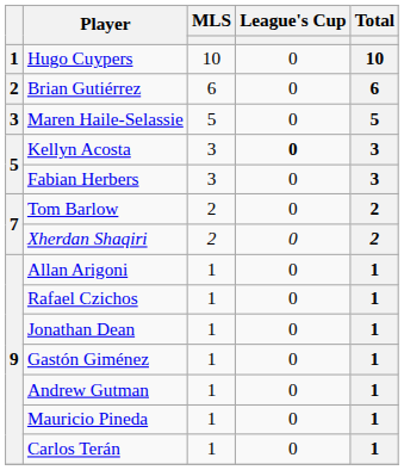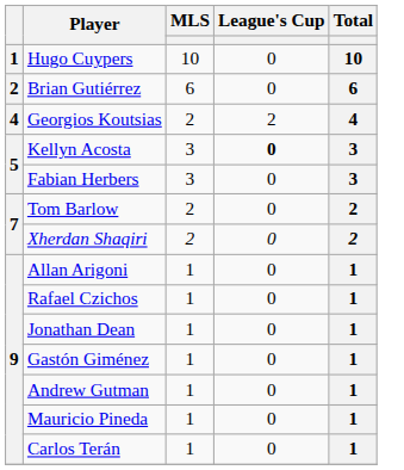 <table class="wikitable sortable" style="text-align:center; font-size:90%">
 <tr>
 <th rowspan="2"></th>
 <th rowspan="2">Player</th>
 <th colspan="1">MLS</th>
 <th colspan="1">League's Cup</th>
 <th colspan="1">Total</th>
 </tr>
 <tr>
 <th></th>
 <th></th>
 <th></th>
 </tr>
 <tr>
 <th>1</th>
 <td style="text-align:left;" data-sort-value="Cuypers, Hugo"> <a href='#'>Hugo Cuypers</a><br></td>
 <td>10<br></td>
 <td>0<br></td>
 <th>10</th>
 </tr>
 <tr>
 <th>2</th>
 <td style="text-align:left;" data-sort-value="Gutiérrez, Brian"> <a href='#'>Brian Gutiérrez</a><br></td>
 <td>6<br></td>
 <td>0<br></td>
 <th>6</th>
 </tr>
 <tr>
-<th>3</th>
-<td style="text-align:left;" data-sort-value="Haile-Selassie, Maren"> <a href='#'>Maren Haile-Selassie</a><br></td>
-<td>5<br></td>
-<td>0<br></td>
-<th>5</th>
+<th>4</th>
+<td style="text-align:left;" data-sort-value="Koutsias, Georgios"> <a href='#'>Georgios Koutsias</a><br></td>
+<td>2<br></td>
+<td>2<br></td>
+<th>4</th>
 </tr>
 <tr>
 <th rowspan="2">5</th>
 <td style="text-align:left;" data-sort-value="Acosta, Kellyn"> <a href='#'>Kellyn Acosta</a><br></td>
 <td>3<br></td>
 <td><strong>0<br></strong></td>
 <th>3</th>
 </tr>
 <tr>
 <td style="text-align:left;" data-sort-value="Herbers, Fabian"> <a href='#'>Fabian Herbers</a><br></td>
 <td>3<br></td>
 <td>0<br></td>
 <th>3</th>
 </tr>
 <tr>
 <th rowspan="2">7</th>
 <td style="text-align:left;" data-sort-value="Barlow, Tom"> <a href='#'>Tom Barlow</a><br></td>
 <td>2<br></td>
 <td>0<br></td>
 <th>2</th>
 </tr>
 <tr>
 <td style="text-align:left;" data-sort-value="Shaqiri, Xherdan"> <em><a href='#'>Xherdan Shaqiri</a></em><br></td>
 <td><em>2</em><br></td>
 <td><em>0</em><br></td>
 <th><em>2</em></th>
 </tr>
 <tr>
 <th rowspan="7">9</th>
 <td style="text-align:left;" data-sort-value="Arigoni, Allan"> <a href='#'>Allan Arigoni</a><br></td>
 <td>1<br></td>
 <td>0<br></td>
 <th>1</th>
 </tr>
 <tr>
 <td style="text-align:left;" data-sort-value="Czichos, Rafael"> <a href='#'>Rafael Czichos</a><br></td>
 <td>1<br></td>
 <td>0<br></td>
 <th>1</th>
 </tr>
 <tr>
 <td style="text-align:left;" data-sort-value="Dean, Jonathan"> <a href='#'>Jonathan Dean</a><br></td>
 <td>1<br></td>
 <td>0<br></td>
 <th>1</th>
 </tr>
 <tr>
 <td style="text-align:left;" data-sort-value="Giménez, Gastón"> <a href='#'>Gastón Giménez</a><br></td>
 <td>1<br></td>
 <td>0<br></td>
 <th>1</th>
 </tr>
 <tr>
 <td style="text-align:left;" data-sort-value="Gutman, Andrew"> <a href='#'>Andrew Gutman</a><br></td>
 <td>1<br></td>
 <td>0<br></td>
 <th>1</th>
 </tr>
 <tr>
 <td style="text-align:left;" data-sort-value="Pineda, Mauricio"> <a href='#'>Mauricio Pineda</a><br></td>
 <td>1<br></td>
 <td>0<br></td>
 <th>1</th>
 </tr>
 <tr>
 <td style="text-align:left;" data-sort-value="Terán, Carlos"> <a href='#'>Carlos Terán</a><br></td>
 <td>1<br></td>
 <td>0<br></td>
 <th>1</th>
 </tr>
 <tr>
 </tr>
 </table>
